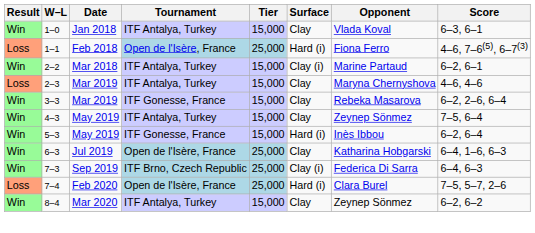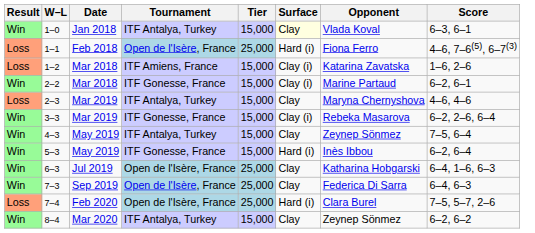 <table class="sortable wikitable">
 <tr>
 <th>Result</th>
 <th class="unsortable">W–L</th>
 <th>Date</th>
 <th>Tournament</th>
 <th>Tier</th>
 <th>Surface</th>
 <th>Opponent</th>
 <th class="unsortable">Score</th>
 </tr>
 <tr>
 <td style="background:#98fb98;">Win</td>
 <td><small>1–0</small></td>
 <td><a href='#'>Jan 2018</a></td>
 <td style="background:#ccf;">ITF Antalya, Turkey</td>
 <td style="background:#ccf;">15,000</td>
-<td>Clay</td>
+<td style="background: lightyellow;">Clay</td>
 <td> <a href='#'>Vlada Koval</a></td>
 <td>6–3, 6–1</td>
 </tr>
 <tr>
 <td style="background:#ffa07a;">Loss</td>
 <td><small>1–1</small></td>
 <td><a href='#'>Feb 2018</a></td>
 <td style="background:lightblue;"><a href='#'>Open de l'Isère</a>, France</td>
 <td style="background:lightblue;">25,000</td>
 <td>Hard (i)</td>
 <td> <a href='#'>Fiona Ferro</a></td>
 <td>4–6, 7–6<sup>(5)</sup>, 6–7<sup>(3)</sup></td>
 </tr>
 <tr>
+<td style="background:#ffa07a;">Loss</td>
+<td><small>1–2</small></td>
+<td><a href='#'>Mar 2018</a></td>
+<td style="background:#ccf;">ITF Amiens, France</td>
+<td style="background:#ccf;">15,000</td>
+<td>Clay (i)</td>
+<td> <a href='#'>Katarina Zavatska</a></td>
+<td>1–6, 2–6</td>
+</tr>
+<tr>
 <td style="background:#98fb98;">Win</td>
 <td><small>2–2</small></td>
 <td><a href='#'>Mar 2018</a></td>
-<td style="background:#ccf;">ITF Antalya, Turkey</td>
+<td style="background:#ccf;">ITF Gonesse, France</td>
 <td style="background:#ccf;">15,000</td>
 <td>Clay (i)</td>
 <td> <a href='#'>Marine Partaud</a></td>
 <td>6–2, 6–1</td>
 </tr>
 <tr>
 <td style="background:#ffa07a;">Loss</td>
 <td><small>2–3</small></td>
 <td><a href='#'>Mar 2019</a></td>
 <td style="background:#ccf;">ITF Antalya, Turkey</td>
 <td style="background:#ccf;">15,000</td>
 <td>Clay</td>
 <td> <a href='#'>Maryna Chernyshova</a></td>
 <td>4–6, 4–6</td>
 </tr>
 <tr>
 <td style="background:#98fb98;">Win</td>
 <td><small>3–3</small></td>
 <td><a href='#'>Mar 2019</a></td>
 <td style="background:#ccf;">ITF Gonesse, France</td>
 <td style="background:#ccf;">15,000</td>
-<td>Clay</td>
+<td>Clay (i)</td>
 <td> <a href='#'>Rebeka Masarova</a></td>
 <td>6–2, 2–6, 6–4</td>
 </tr>
 <tr>
 <td style="background:#98fb98;">Win</td>
 <td><small>4–3</small></td>
 <td><a href='#'>May 2019</a></td>
 <td style="background:#ccf;">ITF Antalya, Turkey</td>
 <td style="background:#ccf;">15,000</td>
 <td>Clay</td>
 <td> <a href='#'>Zeynep Sönmez</a></td>
 <td>7–5, 6–4</td>
 </tr>
 <tr>
 <td style="background:#98fb98;">Win</td>
 <td><small>5–3</small></td>
 <td><a href='#'>May 2019</a></td>
 <td style="background:#ccf;">ITF Gonesse, France</td>
 <td style="background:#ccf;">15,000</td>
 <td>Hard (i)</td>
 <td> <a href='#'>Inès Ibbou</a></td>
 <td>6–2, 6–4</td>
 </tr>
 <tr>
 <td style="background:#98fb98;">Win</td>
 <td><small>6–3</small></td>
 <td><a href='#'>Jul 2019</a></td>
 <td style="background:lightblue;">Open de l'Isère, France</td>
 <td style="background:lightblue;">25,000</td>
 <td>Clay</td>
 <td> <a href='#'>Katharina Hobgarski</a></td>
 <td>6–4, 1–6, 6–3</td>
 </tr>
 <tr>
 <td style="background:#98fb98;">Win</td>
 <td><small>7–3</small></td>
 <td><a href='#'>Sep 2019</a></td>
-<td style="background:lightblue;">ITF Brno, Czech Republic</td>
+<td style="background:lightblue;"><a href='#'>Open de l'Isère</a>, France</td>
 <td style="background:lightblue;">25,000</td>
-<td>Clay (i)</td>
+<td>Clay</td>
 <td> <a href='#'>Federica Di Sarra</a></td>
 <td>6–4, 6–3</td>
 </tr>
 <tr>
 <td style="background:#ffa07a;">Loss</td>
 <td><small>7–4</small></td>
 <td><a href='#'>Feb 2020</a></td>
 <td style="background:lightblue;">Open de l'Isère, France</td>
 <td style="background:lightblue;">25,000</td>
 <td>Hard (i)</td>
 <td> <a href='#'>Clara Burel</a></td>
 <td>7–5, 5–7, 2–6</td>
 </tr>
 <tr>
 <td style="background:#98fb98;">Win</td>
 <td><small>8–4</small></td>
 <td><a href='#'>Mar 2020</a></td>
 <td style="background:#ccf;">ITF Antalya, Turkey</td>
 <td style="background:#ccf;">15,000</td>
 <td>Clay</td>
 <td> Zeynep Sönmez</td>
 <td>6–2, 6–2</td>
 </tr>
 </table>
